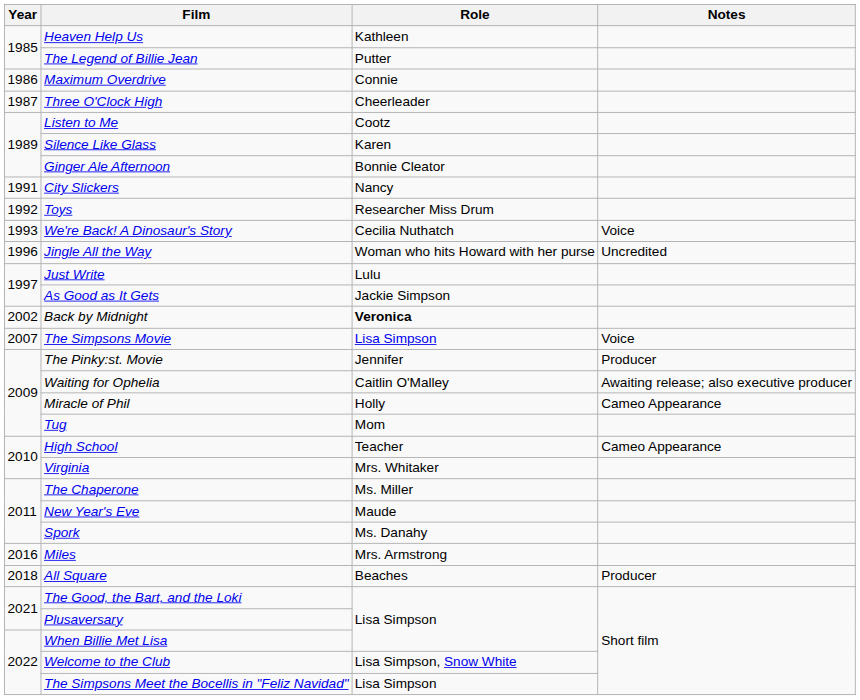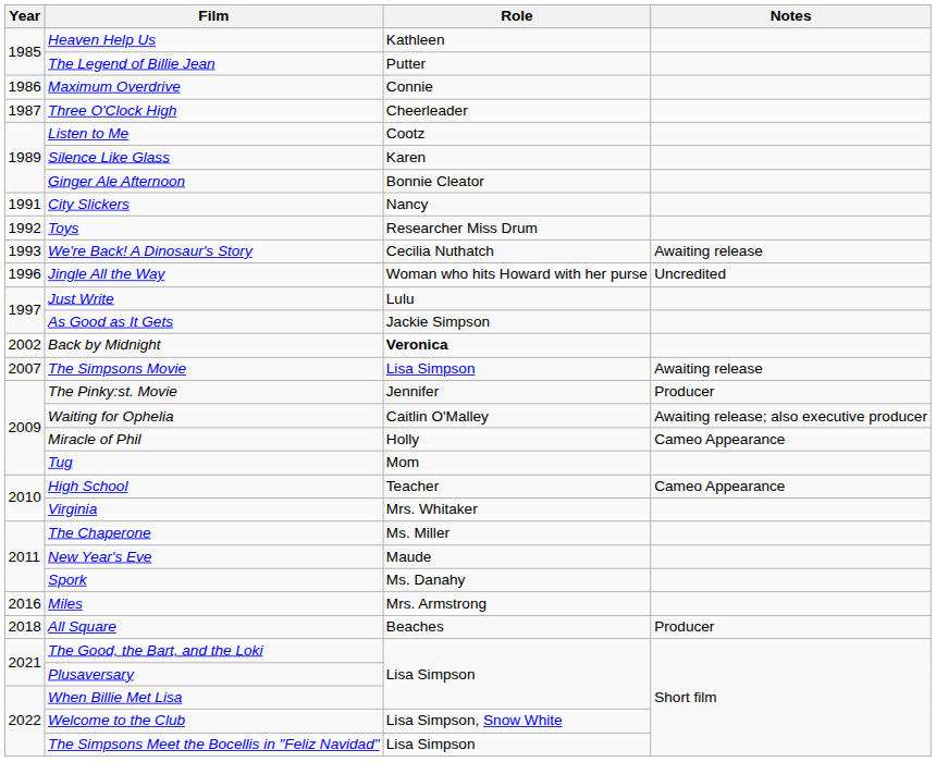 <table class="wikitable sortable">
 <tr Mamas Family>
 <th>Year</th>
 <th>Film</th>
 <th>Role</th>
 <th>Notes</th>
 </tr>
 <tr>
 <td rowspan="2">1985</td>
 <td><em><a href='#'>Heaven Help Us</a></em></td>
 <td>Kathleen</td>
 <td></td>
 </tr>
 <tr>
 <td><em><a href='#'>The Legend of Billie Jean</a></em></td>
 <td>Putter</td>
 <td></td>
 </tr>
 <tr>
 <td>1986</td>
 <td><em><a href='#'>Maximum Overdrive</a></em></td>
 <td>Connie</td>
 <td></td>
 </tr>
 <tr>
 <td>1987</td>
 <td><em><a href='#'>Three O'Clock High</a></em></td>
 <td>Cheerleader</td>
 <td></td>
 </tr>
 <tr>
 <td rowspan="3">1989</td>
 <td><em><a href='#'>Listen to Me</a></em></td>
 <td>Cootz</td>
 <td></td>
 </tr>
 <tr>
 <td><em><a href='#'>Silence Like Glass</a></em></td>
 <td>Karen</td>
 <td></td>
 </tr>
 <tr>
 <td><em><a href='#'>Ginger Ale Afternoon</a></em></td>
 <td>Bonnie Cleator</td>
 <td></td>
 </tr>
 <tr>
 <td>1991</td>
 <td><em><a href='#'>City Slickers</a></em></td>
 <td>Nancy</td>
 <td></td>
 </tr>
 <tr>
 <td>1992</td>
 <td><em><a href='#'>Toys</a></em></td>
 <td>Researcher Miss Drum</td>
 <td></td>
 </tr>
 <tr>
 <td>1993</td>
 <td><em><a href='#'>We're Back! A Dinosaur's Story</a></em></td>
 <td>Cecilia Nuthatch</td>
-<td>Voice</td>
+<td>Awaiting release</td>
 </tr>
 <tr>
 <td>1996</td>
 <td><em><a href='#'>Jingle All the Way</a></em></td>
 <td>Woman who hits Howard with her purse</td>
 <td>Uncredited</td>
 </tr>
 <tr>
 <td rowspan="2">1997</td>
 <td><em><a href='#'>Just Write</a></em></td>
 <td>Lulu</td>
 <td></td>
 </tr>
 <tr 2000>
 <td><em><a href='#'>As Good as It Gets</a></em></td>
 <td>Jackie Simpson</td>
 <td></td>
 </tr>
 <tr>
 <td>2002</td>
 <td><em>Back by Midnight</em></td>
 <td><strong>Veronica</strong></td>
 <td></td>
 </tr>
 <tr>
 <td>2007</td>
 <td><em><a href='#'>The Simpsons Movie</a></em></td>
 <td><a href='#'>Lisa Simpson</a></td>
-<td>Voice</td>
+<td>Awaiting release</td>
 </tr>
 <tr>
 <td rowspan="4">2009</td>
 <td><em>The Pinky:st. Movie</em></td>
 <td>Jennifer</td>
 <td>Producer</td>
 </tr>
 <tr>
 <td><em>Waiting for Ophelia</em></td>
 <td>Caitlin O'Malley</td>
 <td>Awaiting release; also executive producer</td>
 </tr>
 <tr>
 <td><em>Miracle of Phil</em></td>
 <td>Holly</td>
 <td>Cameo Appearance</td>
 </tr>
 <tr>
 <td><em><a href='#'>Tug</a></em></td>
 <td>Mom</td>
 <td></td>
 </tr>
 <tr>
 <td rowspan="2">2010</td>
 <td><em><a href='#'>High School</a></em></td>
 <td>Teacher</td>
 <td>Cameo Appearance</td>
 </tr>
 <tr>
 <td><em><a href='#'>Virginia</a></em></td>
 <td>Mrs. Whitaker</td>
 <td></td>
 </tr>
 <tr>
 <td rowspan="3">2011</td>
 <td><em><a href='#'>The Chaperone</a></em></td>
 <td>Ms. Miller</td>
 <td></td>
 </tr>
 <tr>
 <td><em><a href='#'>New Year's Eve</a></em></td>
 <td>Maude</td>
 <td></td>
 </tr>
 <tr>
 <td><em><a href='#'>Spork</a></em></td>
 <td>Ms. Danahy</td>
 <td></td>
 </tr>
 <tr>
 <td>2016</td>
 <td><em><a href='#'>Miles</a></em></td>
 <td>Mrs. Armstrong</td>
 <td></td>
 </tr>
 <tr>
 <td>2018</td>
 <td><em><a href='#'>All Square</a></em></td>
 <td>Beaches</td>
 <td>Producer</td>
 </tr>
 <tr>
 <td rowspan=2>2021</td>
 <td><em><a href='#'>The Good, the Bart, and the Loki</a></em></td>
 <td rowspan=3>Lisa Simpson</td>
 <td rowspan=5>Short film</td>
 </tr>
 <tr>
 <td><em><a href='#'>Plusaversary</a></em></td>
 </tr>
 <tr>
 <td rowspan=3>2022</td>
 <td><em><a href='#'>When Billie Met Lisa</a></em></td>
 </tr>
 <tr>
 <td><em><a href='#'>Welcome to the Club</a></em></td>
 <td>Lisa Simpson, <a href='#'>Snow White</a></td>
 </tr>
 <tr>
 <td><em><a href='#'>The Simpsons Meet the Bocellis in "Feliz Navidad"</a></em></td>
 <td>Lisa Simpson</td>
 </tr>
 </table>
